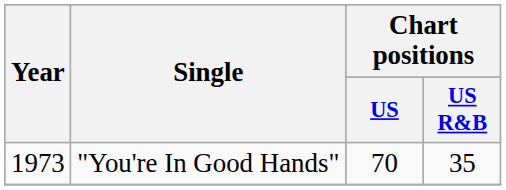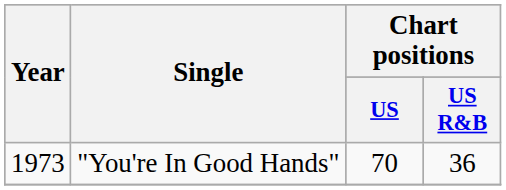 <table class="wikitable" style="text-align:center;">
 <tr>
 <th rowspan="2">Year</th>
 <th rowspan="2">Single</th>
 <th colspan="3">Chart positions</th>
 </tr>
 <tr style="font-size:smaller;">
 <th width="40"><a href='#'>US</a></th>
 <th width="40"><a href='#'>US<br>R&B</a></th>
 </tr>
 <tr>
 <td>1973</td>
 <td align="left">"You're In Good Hands"</td>
 <td>70</td>
-<td>35</td>
+<td>36</td>
 </tr>
 <tr>
 </tr>
 </table>
